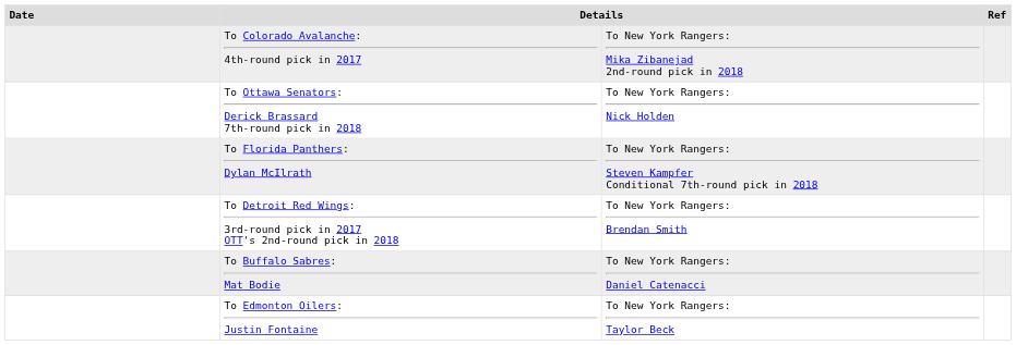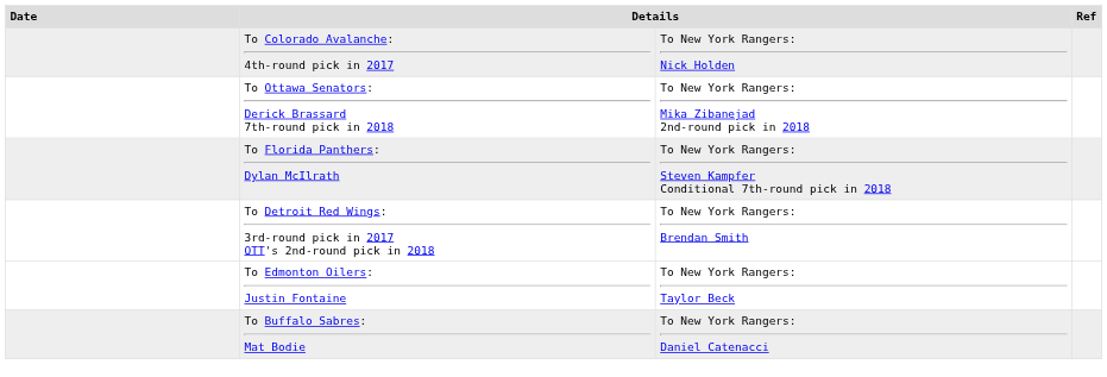 <table border=1 style="border-collapse:collapse" bordercolor="#DFDFDF" cellpadding="5">
 <tr style="background:#ddd;">
 <th style="text-align:left;">Date</th>
 <th colspan="2">Details</th>
 <th>Ref</th>
 </tr>
 <tr style="background:#eee;">
 <td style="width:22%;"></td>
 <td style="width:39%;" valign="top">To <a href='#'>Colorado Avalanche</a>:<hr>4th-round pick in <a href='#'>2017</a></td>
-<td style="width:39%;" valign="top">To New York Rangers:<hr><a href='#'>Mika Zibanejad</a><br>2nd-round pick in <a href='#'>2018</a></td>
+<td style="width:39%;" valign="top">To New York Rangers:<hr><a href='#'>Nick Holden</a></td>
 <td></td>
 </tr>
 <tr>
 <td style="width:22%;"></td>
 <td style="width:39%;" valign="top">To <a href='#'>Ottawa Senators</a>:<hr><a href='#'>Derick Brassard</a><br>7th-round pick in <a href='#'>2018</a></td>
-<td style="width:39%;" valign="top">To New York Rangers:<hr><a href='#'>Nick Holden</a></td>
+<td style="width:39%;" valign="top">To New York Rangers:<hr><a href='#'>Mika Zibanejad</a><br>2nd-round pick in <a href='#'>2018</a></td>
 <td></td>
 </tr>
 <tr style="background:#eee;">
 <td style="width:22%;"></td>
 <td style="width:39%;" valign="top">To <a href='#'>Florida Panthers</a>:<hr><a href='#'>Dylan McIlrath</a></td>
 <td style="width:39%;" valign="top">To New York Rangers:<hr><a href='#'>Steven Kampfer</a><br>Conditional 7th-round pick in <a href='#'>2018</a></td>
 <td></td>
 </tr>
 <tr>
 <td style="width:22%;"></td>
 <td style="width:39%;" valign="top">To <a href='#'>Detroit Red Wings</a>:<hr>3rd-round pick in <a href='#'>2017</a><br><a href='#'>OTT</a>'s 2nd-round pick in <a href='#'>2018</a></td>
 <td style="width:39%;" valign="top">To New York Rangers:<hr><a href='#'>Brendan Smith</a></td>
 <td></td>
 </tr>
+<tr>
+<td style="width:22%;"></td>
+<td style="width:39%;" valign="top">To <a href='#'>Edmonton Oilers</a>:<hr><a href='#'>Justin Fontaine</a></td>
+<td style="width:39%;" valign="top">To New York Rangers:<hr><a href='#'>Taylor Beck</a></td>
+<td></td>
+</tr>
 <tr style="background:#eee;">
 <td style="width:22%;"></td>
 <td style="width:39%;" valign="top">To <a href='#'>Buffalo Sabres</a>:<hr><a href='#'>Mat Bodie</a></td>
 <td style="width:39%;" valign="top">To New York Rangers:<hr><a href='#'>Daniel Catenacci</a></td>
 <td></td>
 </tr>
-<tr>
-<td style="width:22%;"></td>
-<td style="width:39%;" valign="top">To <a href='#'>Edmonton Oilers</a>:<hr><a href='#'>Justin Fontaine</a></td>
-<td style="width:39%;" valign="top">To New York Rangers:<hr><a href='#'>Taylor Beck</a></td>
-<td></td>
-</tr>
 </table>
